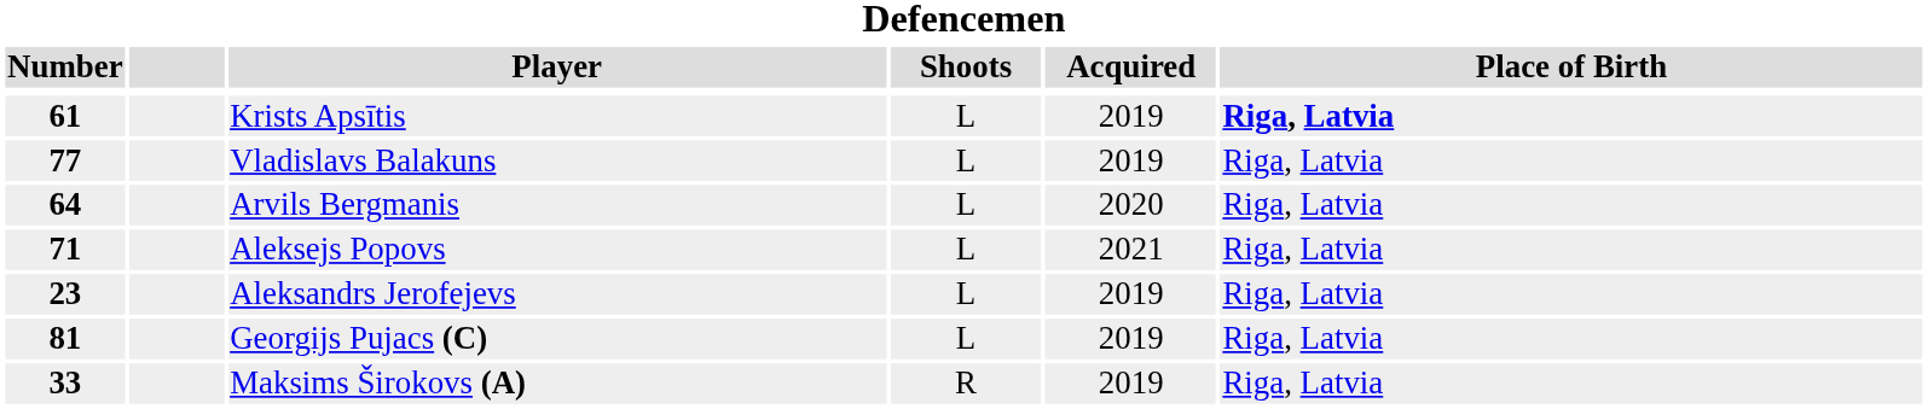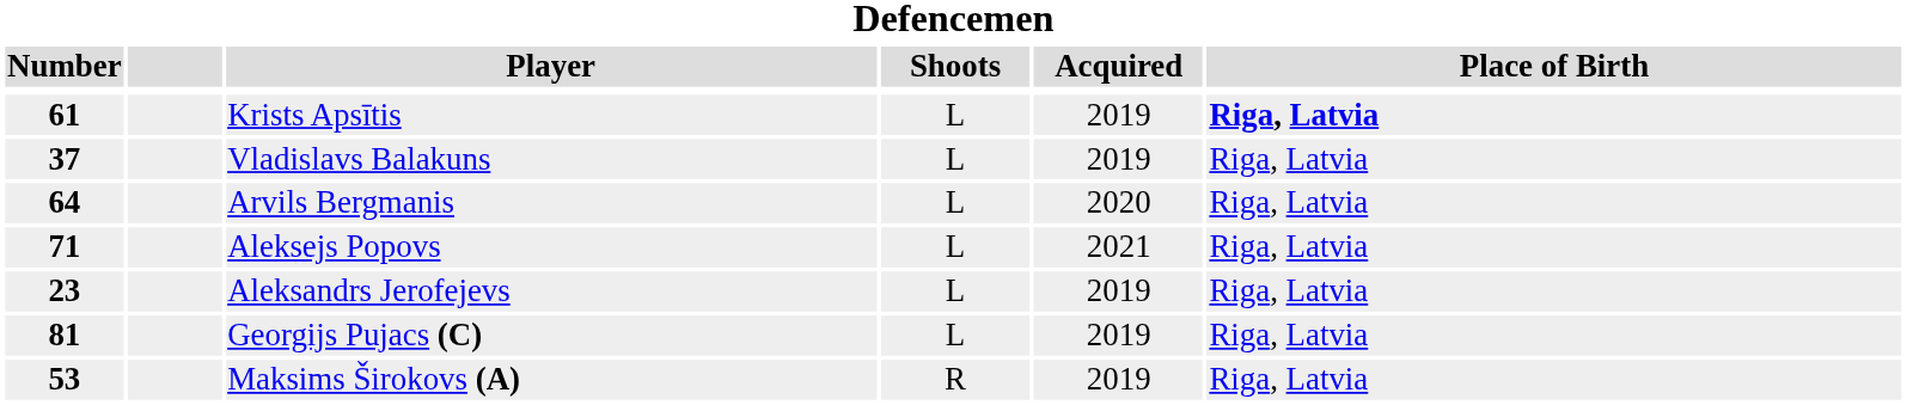 <table width=75%>
 <tr>
 <th colspan=7><big>Defencemen</big></th>
 </tr>
 <tr bgcolor="#dddddd">
 <th width=5%>Number</th>
 <th width=5%></th>
 <th !width=15%>Player</th>
 <th width=8%>Shoots</th>
 <th width=9%>Acquired</th>
 <th width=37%>Place of Birth</th>
 </tr>
 <tr>
 </tr>
 <tr bgcolor="#eeeeee">
 <td align=center><strong>61</strong></td>
 <td align=center></td>
 <td><a href='#'>Krists Apsītis</a></td>
 <td align=center>L</td>
 <td align=center>2019</td>
 <td><strong><a href='#'>Riga</a>, <a href='#'>Latvia</a></strong></td>
 </tr>
 <tr bgcolor="#eeeeee">
-<td align=center><strong>77</strong></td>
+<td align=center><strong>37</strong></td>
 <td align=center></td>
 <td><a href='#'>Vladislavs Balakuns</a></td>
 <td align=center>L</td>
 <td align=center>2019</td>
 <td><a href='#'>Riga</a>, <a href='#'>Latvia</a></td>
 </tr>
 <tr bgcolor="#eeeeee">
 <td align=center><strong>64</strong></td>
 <td align=center></td>
 <td><a href='#'>Arvils Bergmanis</a></td>
 <td align=center>L</td>
 <td align=center>2020</td>
 <td><a href='#'>Riga</a>, <a href='#'>Latvia</a></td>
 </tr>
 <tr bgcolor="#eeeeee">
 <td align=center><strong>71</strong></td>
 <td align=center></td>
 <td><a href='#'>Aleksejs Popovs</a></td>
 <td align=center>L</td>
 <td align=center>2021</td>
 <td><a href='#'>Riga</a>, <a href='#'>Latvia</a></td>
 </tr>
 <tr bgcolor="#eeeeee">
 <td align=center><strong>23</strong></td>
 <td align=center></td>
 <td><a href='#'>Aleksandrs Jerofejevs</a></td>
 <td align=center>L</td>
 <td align=center>2019</td>
 <td><a href='#'>Riga</a>, <a href='#'>Latvia</a></td>
 </tr>
 <tr bgcolor="#eeeeee">
 <td align=center><strong>81</strong></td>
 <td align=center></td>
 <td><a href='#'>Georgijs Pujacs</a>  <strong>(C)</strong></td>
 <td align=center>L</td>
 <td align=center>2019</td>
 <td><a href='#'>Riga</a>, <a href='#'>Latvia</a></td>
 </tr>
 <tr bgcolor="#eeeeee">
-<td align=center><strong>33</strong></td>
+<td align=center><strong>53</strong></td>
 <td align=center></td>
 <td><a href='#'>Maksims Širokovs</a> <strong>(A)</strong></td>
 <td align=center>R</td>
 <td align=center>2019</td>
 <td><a href='#'>Riga</a>, <a href='#'>Latvia</a></td>
 </tr>
 </table>
